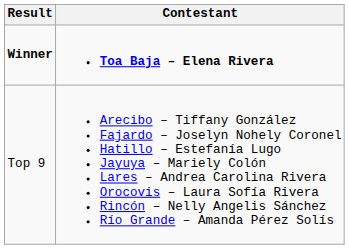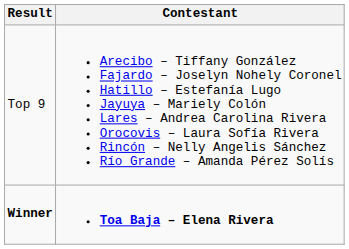 <table class="wikitable sortable" style="font-size: 95%;">
 <tr>
 <th>Result</th>
 <th>Contestant</th>
 </tr>
 <tr>
+<td>Top 9</td>
+<td><br><ul><li><a href='#'>Arecibo</a> – Tiffany González</li><li><a href='#'>Fajardo</a> – Joselyn Nohely Coronel</li><li><a href='#'>Hatillo</a> – Estefanía Lugo</li><li><a href='#'>Jayuya</a> – Mariely Colón</li><li><a href='#'>Lares</a> – Andrea Carolina Rivera</li><li><a href='#'>Orocovis</a> – Laura Sofía Rivera</li><li><a href='#'>Rincón</a> – Nelly Angelis Sánchez</li><li><a href='#'>Río Grande</a> – Amanda Pérez Solís</li></ul></td>
+</tr>
+<tr>
 <td><strong>Winner</strong></td>
 <td><br><ul><li><strong><a href='#'>Toa Baja</a> – Elena Rivera</strong></li></ul></td>
 </tr>
-<tr>
-<td>Top 9</td>
-<td><br><ul><li><a href='#'>Arecibo</a> – Tiffany González</li><li><a href='#'>Fajardo</a> – Joselyn Nohely Coronel</li><li><a href='#'>Hatillo</a> – Estefanía Lugo</li><li><a href='#'>Jayuya</a> – Mariely Colón</li><li><a href='#'>Lares</a> – Andrea Carolina Rivera</li><li><a href='#'>Orocovis</a> – Laura Sofía Rivera</li><li><a href='#'>Rincón</a> – Nelly Angelis Sánchez</li><li><a href='#'>Río Grande</a> – Amanda Pérez Solís</li></ul></td>
-</tr>
 </table>
